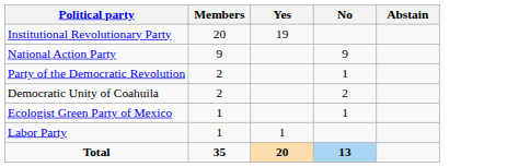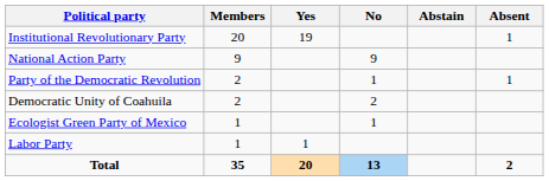 <table class="wikitable">
 <tr>
 <th><a href='#'>Political party</a></th>
 <th style="width:55pt;">Members</th>
 <th style="width:55pt;">Yes</th>
 <th style="width:55pt;">No</th>
 <th style="width:55pt;">Abstain</th>
+<th style="width:55pt;">Absent</th>
 </tr>
 <tr>
 <td align="left"> <a href='#'>Institutional Revolutionary Party</a></td>
 <td style="text-align:center;">20</td>
 <td style="text-align:center;">19</td>
 <td style="text-align:center;"></td>
 <td style="text-align:center;"></td>
+<td style="text-align:center;">1</td>
 </tr>
 <tr>
 <td align="left"> <a href='#'>National Action Party</a></td>
 <td style="text-align:center;">9</td>
 <td style="text-align:center;"></td>
 <td style="text-align:center;">9</td>
+<td style="text-align:center;"></td>
 <td style="text-align:center;"></td>
 </tr>
 <tr>
 <td align="left"> <a href='#'>Party of the Democratic Revolution</a></td>
 <td style="text-align:center;">2</td>
 <td style="text-align:center;"></td>
 <td style="text-align:center;">1</td>
 <td style="text-align:center;"></td>
+<td style="text-align:center;">1</td>
 </tr>
 <tr>
 <td align="left"> Democratic Unity of Coahuila</td>
 <td style="text-align:center;">2</td>
 <td style="text-align:center;"></td>
 <td style="text-align:center;">2</td>
+<td style="text-align:center;"></td>
 <td style="text-align:center;"></td>
 </tr>
 <tr>
 <td align="left"> <a href='#'>Ecologist Green Party of Mexico</a></td>
 <td style="text-align:center;">1</td>
 <td style="text-align:center;"></td>
 <td style="text-align:center;">1</td>
 <td style="text-align:center;"></td>
+<td style="text-align:center;"></td>
 </tr>
 <tr>
 <td align="left"> <a href='#'>Labor Party</a></td>
 <td style="text-align:center;">1</td>
 <td style="text-align:center;">1</td>
+<td style="text-align:center;"></td>
 <td style="text-align:center;"></td>
 <td style="text-align:center;"></td>
 </tr>
 <tr style="text-align:center;">
 <td><strong>Total</strong></td>
 <td><strong>35</strong></td>
 <td style="background:#ffdead;"><strong>20</strong></td>
 <td style="background:#abd5f5;"><strong>13</strong></td>
 <td style="text-align:center;"></td>
+<td><strong>2</strong></td>
 </tr>
 </table>
